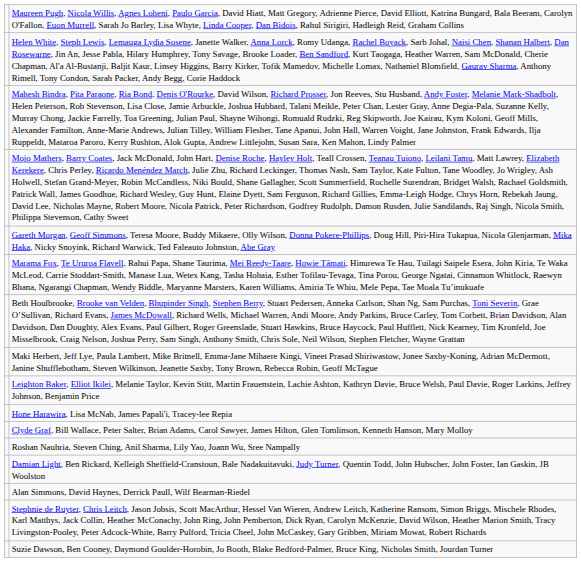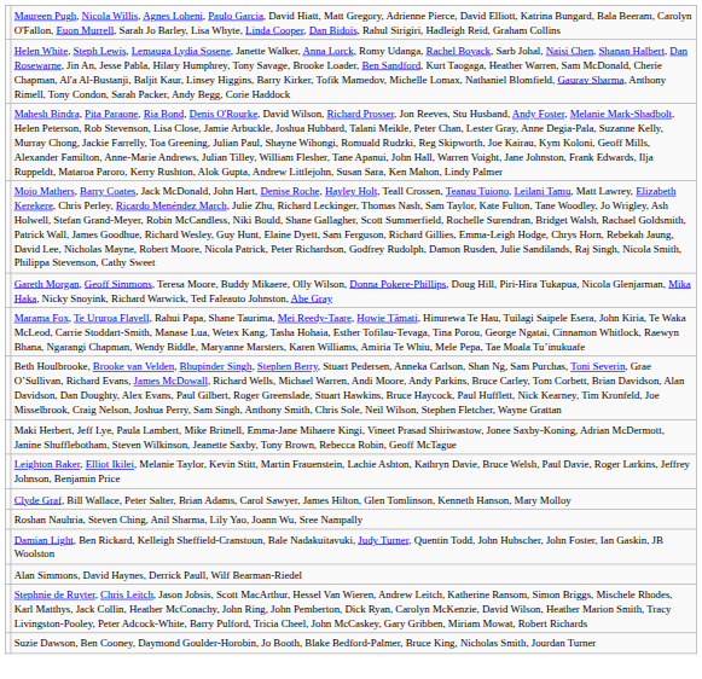 <table class="wikitable">
 <tr>
 <td></td>
 <td><small><a href='#'>Maureen Pugh</a>, <a href='#'>Nicola Willis</a>, <a href='#'>Agnes Loheni</a>, <a href='#'>Paulo Garcia</a>, David Hiatt, Matt Gregory, Adrienne Pierce, David Elliott, Katrina Bungard, Bala Beeram, Carolyn O'Fallon, <a href='#'>Euon Murrell</a>, Sarah Jo Barley, Lisa Whyte, <a href='#'>Linda Cooper</a>, <a href='#'>Dan Bidois</a>, Rahul Sirigiri, Hadleigh Reid, Graham Collins</small></td>
 </tr>
 <tr>
 <td></td>
 <td><small><a href='#'>Helen White</a>, <a href='#'>Steph Lewis</a>, <a href='#'>Lemauga Lydia Sosene</a>, Janette Walker, <a href='#'>Anna Lorck</a>, Romy Udanga, <a href='#'>Rachel Boyack</a>, Sarb Johal, <a href='#'>Naisi Chen</a>, <a href='#'>Shanan Halbert</a>, <a href='#'>Dan Rosewarne</a>, Jin An, Jesse Pabla, Hilary Humphrey, Tony Savage, Brooke Loader, <a href='#'>Ben Sandford</a>, Kurt Taogaga, Heather Warren, Sam McDonald, Cherie Chapman, Al'a Al-Bustanji, Baljit Kaur, Linsey Higgins, Barry Kirker, Tofik Mamedov, Michelle Lomax, Nathaniel Blomfield, <a href='#'>Gaurav Sharma</a>, Anthony Rimell, Tony Condon, Sarah Packer, Andy Begg, Corie Haddock</small></td>
 </tr>
 <tr>
 <td></td>
 <td><small><a href='#'>Mahesh Bindra</a>, <a href='#'>Pita Paraone</a>, <a href='#'>Ria Bond</a>, <a href='#'>Denis O'Rourke</a>, David Wilson, <a href='#'>Richard Prosser</a>, Jon Reeves, Stu Husband, <a href='#'>Andy Foster</a>, <a href='#'>Melanie Mark-Shadbolt</a>, Helen Peterson, Rob Stevenson, Lisa Close, Jamie Arbuckle, Joshua Hubbard, Talani Meikle, Peter Chan, Lester Gray, Anne Degia-Pala, Suzanne Kelly, Murray Chong, Jackie Farrelly, Toa Greening, Julian Paul, Shayne Wihongi, Romuald Rudzki, Reg Skipworth, Joe Kairau, Kym Koloni, Geoff Mills, Alexander Familton, Anne-Marie Andrews, Julian Tilley, William Flesher, Tane Apanui, John Hall, Warren Voight, Jane Johnston, Frank Edwards, Ilja Ruppeldt, Mataroa Paroro, Kerry Rushton, Alok Gupta, Andrew Littlejohn, Susan Sara, Ken Mahon, Lindy Palmer</small></td>
 </tr>
 <tr>
 <td></td>
 <td><small><a href='#'>Mojo Mathers</a>, <a href='#'>Barry Coates</a>, Jack McDonald, John Hart, <a href='#'>Denise Roche</a>, <a href='#'>Hayley Holt</a>, Teall Crossen, <a href='#'>Teanau Tuiono</a>, <a href='#'>Leilani Tamu</a>, Matt Lawrey, <a href='#'>Elizabeth Kerekere</a>, Chris Perley, <a href='#'>Ricardo Menéndez March</a>, Julie Zhu, Richard Leckinger, Thomas Nash, Sam Taylor, Kate Fulton, Tane Woodley, Jo Wrigley, Ash Holwell, Stefan Grand-Meyer, Robin McCandless, Niki Bould, Shane Gallagher, Scott Summerfield, Rochelle Surendran, Bridget Walsh, Rachael Goldsmith, Patrick Wall, James Goodhue, Richard Wesley, Guy Hunt, Elaine Dyett, Sam Ferguson, Richard Gillies, Emma-Leigh Hodge, Chrys Horn, Rebekah Jaung, David Lee, Nicholas Mayne, Robert Moore, Nicola Patrick, Peter Richardson, Godfrey Rudolph, Damon Rusden, Julie Sandilands, Raj Singh, Nicola Smith, Philippa Stevenson, Cathy Sweet</small></td>
 </tr>
 <tr>
 <td></td>
 <td><small><a href='#'>Gareth Morgan</a>, <a href='#'>Geoff Simmons</a>, Teresa Moore, Buddy Mikaere, Olly Wilson, <a href='#'>Donna Pokere-Phillips</a>, Doug Hill, Piri-Hira Tukapua, Nicola Glenjarman, <a href='#'>Mika Haka</a>, Nicky Snoyink, Richard Warwick, Ted Faleauto Johnston, <a href='#'>Abe Gray</a></small></td>
 </tr>
 <tr>
 <td></td>
 <td><small><a href='#'>Marama Fox</a>, <a href='#'>Te Ururoa Flavell</a>, Rahui Papa, Shane Taurima, <a href='#'>Mei Reedy-Taare</a>, <a href='#'>Howie Tāmati</a>, Hinurewa Te Hau, Tuilagi Saipele Esera, John Kiria, Te Waka McLeod, Carrie Stoddart-Smith, Manase Lua, Wetex Kang, Tasha Hohaia, Esther Tofilau-Tevaga, Tina Porou, George Ngatai, Cinnamon Whitlock, Raewyn Bhana, Ngarangi Chapman, Wendy Biddle, Maryanne Marsters, Karen Williams, Amiria Te Whiu, Mele Pepa, Tae Moala Tu’inukuafe</small></td>
 </tr>
 <tr>
 <td></td>
 <td><small>Beth Houlbrooke, <a href='#'>Brooke van Velden</a>, <a href='#'>Bhupinder Singh</a>, <a href='#'>Stephen Berry</a>, Stuart Pedersen, Anneka Carlson, Shan Ng, Sam Purchas, <a href='#'>Toni Severin</a>, Grae O’Sullivan, Richard Evans, <a href='#'>James McDowall</a>, Richard Wells, Michael Warren, Andi Moore, Andy Parkins, Bruce Carley, Tom Corbett, Brian Davidson, Alan Davidson, Dan Doughty, Alex Evans, Paul Gilbert, Roger Greenslade, Stuart Hawkins, Bruce Haycock, Paul Hufflett, Nick Kearney, Tim Kronfeld, Joe Misselbrook, Craig Nelson, Joshua Perry, Sam Singh, Anthony Smith, Chris Sole, Neil Wilson, Stephen Fletcher, Wayne Grattan</small></td>
 </tr>
 <tr>
 <td></td>
 <td><small>Maki Herbert, Jeff Lye, Paula Lambert, Mike Britnell, Emma-Jane Mihaere Kingi, Vineet Prasad Shiriwastow, Jonee Saxby-Koning, Adrian McDermott, Janine Shufflebotham, Steven Wilkinson, Jeanette Saxby, Tony Brown, Rebecca Robin, Geoff McTague</small></td>
 </tr>
 <tr>
 <td></td>
 <td><small><a href='#'>Leighton Baker</a>, <a href='#'>Elliot Ikilei</a>, Melanie Taylor, Kevin Stitt, Martin Frauenstein, Lachie Ashton, Kathryn Davie, Bruce Welsh, Paul Davie, Roger Larkins, Jeffrey Johnson, Benjamin Price</small></td>
 </tr>
 <tr>
 <td></td>
-<td><small><a href='#'>Hone Harawira</a>, Lisa McNab, James Papali'i, Tracey-lee Repia</small></td>
-</tr>
-<tr>
-<td></td>
 <td><small><a href='#'>Clyde Graf</a>, Bill Wallace, Peter Salter, Brian Adams, Carol Sawyer, James Hilton, Glen Tomlinson, Kenneth Hanson, Mary Molloy</small></td>
 </tr>
 <tr>
 <td></td>
 <td><small>Roshan Nauhria, Steven Ching, Anil Sharma, Lily Yao, Joann Wu, Sree Nampally</small></td>
 </tr>
 <tr>
 <td></td>
 <td><small><a href='#'>Damian Light</a>, Ben Rickard, Kelleigh Sheffield-Cranstoun, Bale Nadakuitavuki, <a href='#'>Judy Turner</a>, Quentin Todd, John Hubscher, John Foster, Ian Gaskin, JB Woolston</small></td>
 </tr>
 <tr>
 <td></td>
 <td><small>Alan Simmons, David Haynes, Derrick Paull, Wilf Bearman-Riedel</small></td>
 </tr>
 <tr>
 <td></td>
 <td><small><a href='#'>Stephnie de Ruyter</a>, <a href='#'>Chris Leitch</a>, Jason Jobsis, Scott MacArthur, Hessel Van Wieren, Andrew Leitch, Katherine Ransom, Simon Briggs, Mischele Rhodes, Karl Matthys, Jack Collin, Heather McConachy, John Ring, John Pemberton, Dick Ryan, Carolyn McKenzie, David Wilson, Heather Marion Smith, Tracy Livingston-Pooley, Peter Adcock-White, Barry Pulford, Tricia Cheel, John McCaskey, Gary Gribben, Miriam Mowat, Robert Richards</small></td>
 </tr>
 <tr>
 <td></td>
 <td><small>Suzie Dawson, Ben Cooney, Daymond Goulder-Horobin, Jo Booth, Blake Bedford-Palmer, Bruce King, Nicholas Smith, Jourdan Turner</small></td>
 </tr>
 </table>
